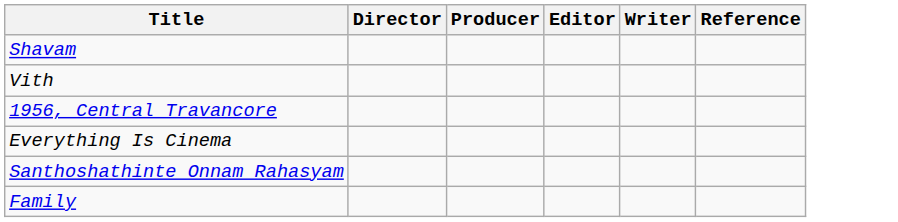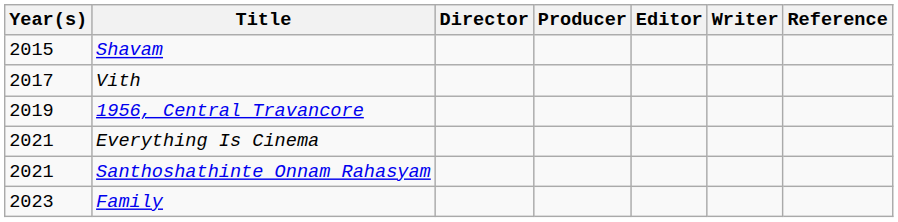 <table class="wikitable sortable">
 <tr>
+<th>Year(s)</th>
 <th>Title</th>
 <th>Director</th>
 <th>Producer</th>
 <th>Editor</th>
 <th>Writer</th>
 <th>Reference</th>
 </tr>
 <tr>
+<td>2015</td>
 <td><em><a href='#'>Shavam</a></em></td>
 <td></td>
 <td></td>
 <td></td>
 <td></td>
 <td></td>
 </tr>
 <tr>
+<td>2017</td>
 <td><em>Vith</em></td>
 <td></td>
 <td></td>
 <td></td>
 <td></td>
 <td></td>
 </tr>
 <tr>
+<td>2019</td>
 <td><em><a href='#'>1956, Central Travancore</a></em></td>
 <td></td>
 <td></td>
 <td></td>
 <td></td>
 <td></td>
 </tr>
 <tr>
+<td>2021</td>
 <td><em>Everything Is Cinema</em></td>
 <td></td>
 <td></td>
 <td></td>
 <td></td>
 <td></td>
 </tr>
 <tr>
+<td>2021</td>
 <td><em><a href='#'>Santhoshathinte Onnam Rahasyam</a></em></td>
 <td></td>
 <td></td>
 <td></td>
 <td></td>
 <td></td>
 </tr>
 <tr>
+<td>2023</td>
 <td><a href='#'><em>Family</em></a></td>
 <td></td>
 <td></td>
 <td></td>
 <td></td>
 <td></td>
 </tr>
 </table>
